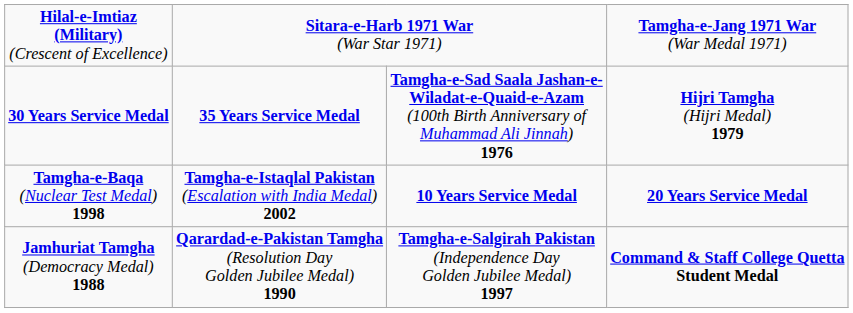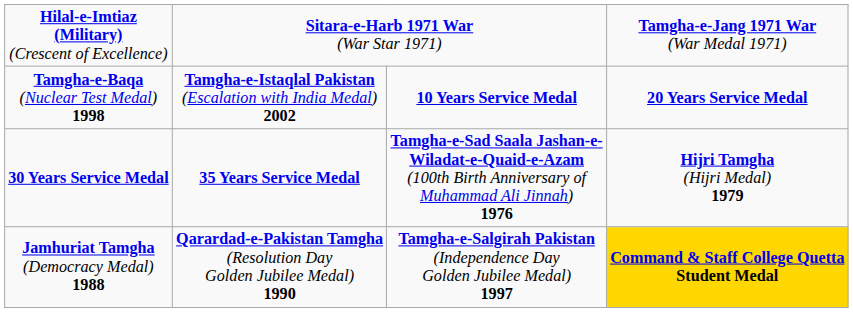 <table class="wikitable" style="margin:1em auto; text-align:center;">
 <tr>
 <td><strong><a href='#'>Hilal-e-Imtiaz</a></strong><br><strong><a href='#'>(Military)</a></strong><br><em>(Crescent of Excellence)</em></td>
 <td colspan="2"><strong><a href='#'>Sitara-e-Harb 1971 War</a></strong><br><em>(War Star 1971)</em></td>
 <td><strong><a href='#'>Tamgha-e-Jang 1971 War</a></strong><br><em>(War Medal 1971)</em></td>
+</tr>
+<tr>
+<td><strong><a href='#'>Tamgha-e-Baqa</a></strong><br><em>(<a href='#'>Nuclear Test Medal</a>)</em><br><strong>1998</strong></td>
+<td><strong><a href='#'>Tamgha-e-Istaqlal Pakistan</a></strong><br><em>(<a href='#'>Escalation with India Medal</a>)</em><br><strong>2002</strong></td>
+<td><strong><a href='#'>10 Years Service Medal</a></strong></td>
+<td><strong><a href='#'>20 Years Service Medal</a></strong></td>
 </tr>
 <tr>
 <td><strong><a href='#'>30 Years Service Medal</a></strong></td>
 <td><strong><a href='#'>35 Years Service Medal</a></strong></td>
 <td><strong><a href='#'>Tamgha-e-Sad Saala Jashan-e-</a></strong><br><strong><a href='#'>Wiladat-e-Quaid-e-Azam</a></strong><br><em>(100th Birth Anniversary of</em><br><em><a href='#'>Muhammad Ali Jinnah</a>)</em><br><strong>1976</strong></td>
 <td><strong><a href='#'>Hijri Tamgha</a></strong><br><em>(Hijri Medal)</em><br><strong>1979</strong></td>
 </tr>
 <tr>
-<td><strong><a href='#'>Tamgha-e-Baqa</a></strong><br><em>(<a href='#'>Nuclear Test Medal</a>)</em><br><strong>1998</strong></td>
-<td><strong><a href='#'>Tamgha-e-Istaqlal Pakistan</a></strong><br><em>(<a href='#'>Escalation with India Medal</a>)</em><br><strong>2002</strong></td>
-<td><strong><a href='#'>10 Years Service Medal</a></strong></td>
-<td><strong><a href='#'>20 Years Service Medal</a></strong></td>
-</tr>
-<tr>
 <td><strong><a href='#'>Jamhuriat Tamgha</a></strong><br><em>(Democracy Medal)</em><br><strong>1988</strong></td>
 <td><strong><a href='#'>Qarardad-e-Pakistan Tamgha</a></strong><br><em>(Resolution Day</em><br><em>Golden Jubilee Medal)</em><br><strong>1990</strong></td>
 <td><strong><a href='#'>Tamgha-e-Salgirah Pakistan</a></strong><br><em>(Independence Day</em><br><em>Golden Jubilee Medal)</em><br><strong>1997</strong></td>
-<td><strong><a href='#'>Command & Staff College Quetta</a></strong><br><strong>Student Medal</strong></td>
+<td style="background: gold;"><strong><a href='#'>Command & Staff College Quetta</a></strong><br><strong>Student Medal</strong></td>
 </tr>
 </table>
